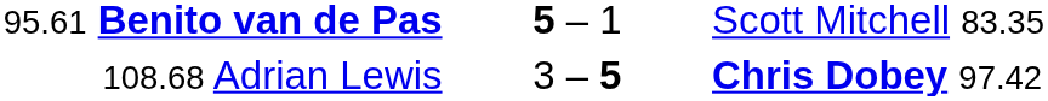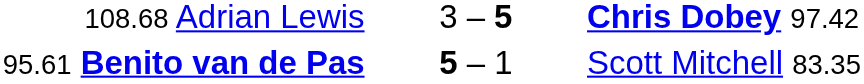 <table style="text-align:center">
 <tr>
 <th width=223></th>
 <th width=100></th>
 <th width=223></th>
 </tr>
 <tr>
+<td align=right><small><span>108.68</span></small> <a href='#'>Adrian Lewis</a> </td>
+<td>3 – <strong>5</strong></td>
+<td align=left> <strong><a href='#'>Chris Dobey</a></strong> <small><span>97.42</span></small></td>
+</tr>
+<tr>
 <td align=right><small><span>95.61</span></small> <strong><a href='#'>Benito van de Pas</a></strong> </td>
 <td><strong>5</strong> – 1</td>
 <td align=left> <a href='#'>Scott Mitchell</a> <small><span>83.35</span></small></td>
 </tr>
-<tr>
-<td align=right><small><span>108.68</span></small> <a href='#'>Adrian Lewis</a> </td>
-<td>3 – <strong>5</strong></td>
-<td align=left> <strong><a href='#'>Chris Dobey</a></strong> <small><span>97.42</span></small></td>
-</tr>
 </table>
